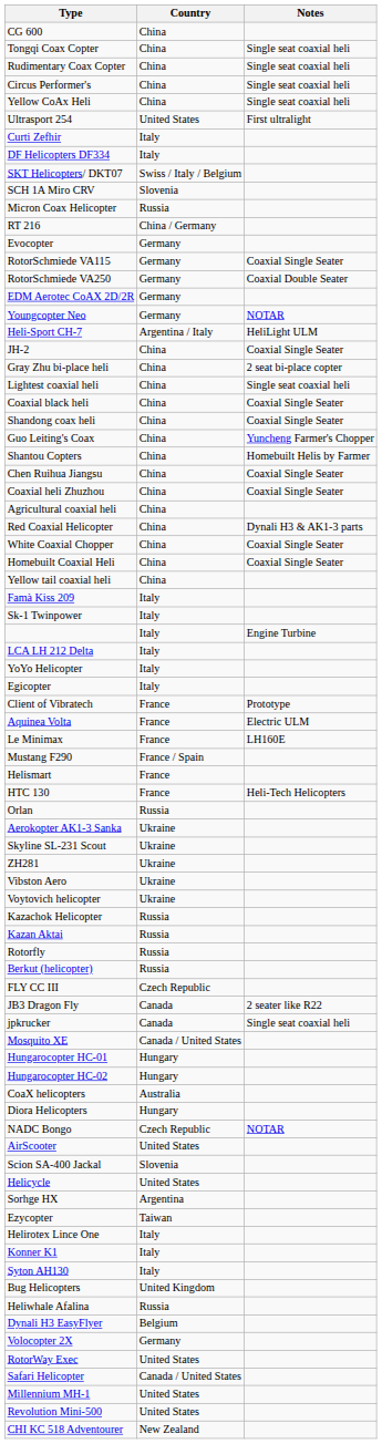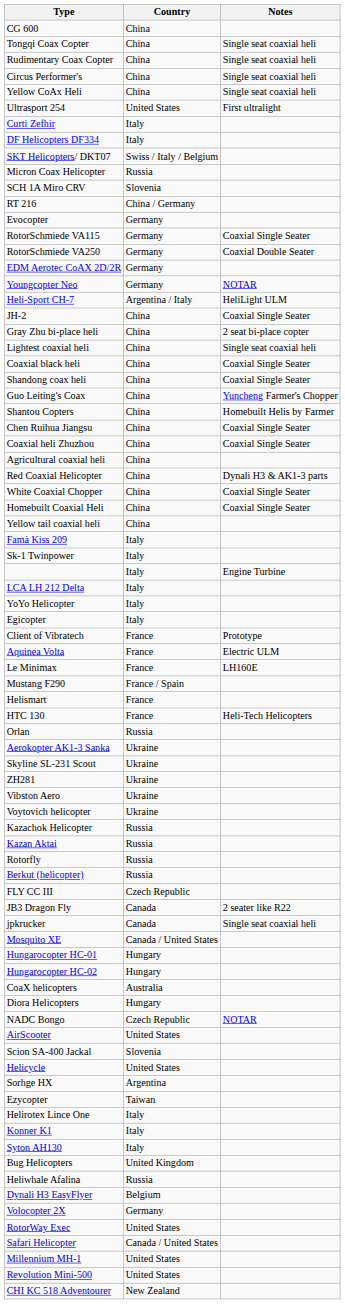 <table class="wikitable sortable">
 <tr>
 <th>Type</th>
 <th>Country</th>
 <th>Notes</th>
 </tr>
 <tr>
 <td>CG 600</td>
 <td>China</td>
 <td></td>
 </tr>
 <tr>
 <td>Tongqi Coax Copter</td>
 <td>China</td>
 <td>Single seat coaxial heli</td>
 </tr>
 <tr>
 <td>Rudimentary Coax Copter</td>
 <td>China</td>
 <td>Single seat coaxial heli</td>
 </tr>
 <tr>
 <td>Circus Performer's</td>
 <td>China</td>
 <td>Single seat coaxial heli</td>
 </tr>
 <tr>
 <td>Yellow CoAx Heli</td>
 <td>China</td>
 <td>Single seat coaxial heli</td>
 </tr>
 <tr>
 <td>Ultrasport 254</td>
 <td>United States</td>
 <td>First ultralight</td>
 </tr>
 <tr>
 <td><a href='#'>Curti Zefhir</a></td>
 <td>Italy</td>
 <td></td>
 </tr>
 <tr>
 <td><a href='#'>DF Helicopters DF334</a></td>
 <td>Italy</td>
 <td></td>
 </tr>
 <tr>
 <td><a href='#'>SKT Helicopters</a>/ DKT07</td>
 <td>Swiss / Italy / Belgium</td>
 <td></td>
 </tr>
 <tr>
-<td>SCH 1A Miro CRV</td>
-<td>Slovenia</td>
+<td>Micron Coax Helicopter</td>
+<td>Russia</td>
 <td></td>
 </tr>
 <tr>
-<td>Micron Coax Helicopter</td>
-<td>Russia</td>
+<td>SCH 1A Miro CRV</td>
+<td>Slovenia</td>
 <td></td>
 </tr>
 <tr>
 <td>RT 216</td>
 <td>China / Germany</td>
 <td></td>
 </tr>
 <tr>
 <td>Evocopter</td>
 <td>Germany</td>
 <td></td>
 </tr>
 <tr>
 <td>RotorSchmiede VA115</td>
 <td>Germany</td>
 <td>Coaxial Single Seater </td>
 </tr>
 <tr>
 <td>RotorSchmiede VA250</td>
 <td>Germany</td>
 <td>Coaxial Double Seater </td>
 </tr>
 <tr>
 <td><a href='#'>EDM Aerotec CoAX 2D/2R</a></td>
 <td>Germany</td>
 <td></td>
 </tr>
 <tr>
 <td><a href='#'>Youngcopter Neo</a></td>
 <td>Germany</td>
 <td><a href='#'>NOTAR</a></td>
 </tr>
 <tr>
 <td><a href='#'>Heli-Sport CH-7</a></td>
 <td>Argentina / Italy</td>
 <td>HeliLight ULM</td>
 </tr>
 <tr>
 <td>JH-2</td>
 <td>China</td>
 <td>Coaxial Single Seater</td>
 </tr>
 <tr>
 <td>Gray Zhu bi-place heli</td>
 <td>China</td>
 <td>2 seat bi-place copter</td>
 </tr>
 <tr>
 <td>Lightest coaxial heli</td>
 <td>China</td>
 <td>Single seat coaxial heli</td>
 </tr>
 <tr>
 <td>Coaxial black heli</td>
 <td>China</td>
 <td>Coaxial Single Seater</td>
 </tr>
 <tr>
 <td>Shandong coax heli</td>
 <td>China</td>
 <td>Coaxial Single Seater</td>
 </tr>
 <tr>
 <td>Guo Leiting's Coax</td>
 <td>China</td>
 <td><a href='#'>Yuncheng</a> Farmer's Chopper</td>
 </tr>
 <tr>
 <td>Shantou Copters</td>
 <td>China</td>
 <td>Homebuilt Helis by Farmer</td>
 </tr>
 <tr>
 <td>Chen Ruihua Jiangsu</td>
 <td>China</td>
 <td>Coaxial Single Seater</td>
 </tr>
 <tr>
 <td>Coaxial heli Zhuzhou</td>
 <td>China</td>
 <td>Coaxial Single Seater</td>
 </tr>
 <tr>
 <td>Agricultural coaxial heli</td>
 <td>China</td>
 <td></td>
 </tr>
 <tr>
 <td>Red Coaxial Helicopter</td>
 <td>China</td>
 <td>Dynali H3 & AK1-3 parts</td>
 </tr>
 <tr>
 <td>White Coaxial Chopper</td>
 <td>China</td>
 <td>Coaxial Single Seater</td>
 </tr>
 <tr>
 <td>Homebuilt Coaxial Heli</td>
 <td>China</td>
 <td>Coaxial Single Seater</td>
 </tr>
 <tr>
 <td>Yellow tail coaxial heli</td>
 <td>China</td>
 <td></td>
 </tr>
 <tr>
 <td><a href='#'>Famà Kiss 209</a></td>
 <td>Italy</td>
 <td></td>
 </tr>
 <tr>
 <td>Sk-1 Twinpower</td>
 <td>Italy</td>
 <td></td>
 </tr>
 <tr>
 <td></td>
 <td>Italy</td>
 <td>Engine Turbine</td>
 </tr>
 <tr>
 <td><a href='#'>LCA LH 212 Delta</a></td>
 <td>Italy</td>
 <td></td>
 </tr>
 <tr>
 <td>YoYo Helicopter</td>
 <td>Italy</td>
 <td></td>
 </tr>
 <tr>
 <td>Egicopter</td>
 <td>Italy</td>
 <td></td>
 </tr>
 <tr>
 <td>Client of Vibratech</td>
 <td>France</td>
 <td>Prototype </td>
 </tr>
 <tr>
 <td><a href='#'>Aquinea Volta</a></td>
 <td>France</td>
 <td>Electric ULM</td>
 </tr>
 <tr>
 <td>Le Minimax</td>
 <td>France</td>
 <td>LH160E</td>
 </tr>
 <tr>
 <td>Mustang F290</td>
 <td>France / Spain</td>
 <td></td>
 </tr>
 <tr>
 <td>Helismart</td>
 <td>France</td>
 <td></td>
 </tr>
 <tr>
 <td>HTC 130</td>
 <td>France</td>
 <td>Heli-Tech Helicopters</td>
 </tr>
 <tr>
 <td>Orlan</td>
 <td>Russia</td>
 <td></td>
 </tr>
 <tr>
 <td><a href='#'>Aerokopter AK1-3 Sanka</a></td>
 <td>Ukraine</td>
 <td></td>
 </tr>
 <tr>
 <td>Skyline SL-231 Scout</td>
 <td>Ukraine</td>
 <td></td>
 </tr>
 <tr>
 <td>ZH281</td>
 <td>Ukraine</td>
 <td></td>
 </tr>
 <tr>
 <td>Vibston Aero</td>
 <td>Ukraine</td>
 <td></td>
 </tr>
 <tr>
 <td>Voytovich helicopter</td>
 <td>Ukraine</td>
 <td></td>
 </tr>
 <tr>
 <td>Kazachok Helicopter</td>
 <td>Russia</td>
 <td></td>
 </tr>
 <tr>
 <td><a href='#'>Kazan Aktai</a></td>
 <td>Russia</td>
 <td></td>
 </tr>
 <tr>
 <td>Rotorfly</td>
 <td>Russia</td>
 <td></td>
 </tr>
 <tr>
 <td><a href='#'>Berkut (helicopter)</a></td>
 <td>Russia</td>
 <td></td>
 </tr>
 <tr>
 <td>FLY CC III</td>
 <td>Czech Republic</td>
 <td></td>
 </tr>
 <tr>
 <td>JB3 Dragon Fly</td>
 <td>Canada</td>
 <td>2 seater like R22 </td>
 </tr>
 <tr>
 <td>jpkrucker</td>
 <td>Canada</td>
 <td>Single seat coaxial heli</td>
 </tr>
 <tr>
 <td><a href='#'>Mosquito XE</a></td>
 <td>Canada / United States</td>
 <td></td>
 </tr>
 <tr>
 <td><a href='#'>Hungarocopter HC-01</a></td>
 <td>Hungary</td>
 <td></td>
 </tr>
 <tr>
 <td><a href='#'>Hungarocopter HC-02</a></td>
 <td>Hungary</td>
 <td></td>
 </tr>
 <tr>
 <td>CoaX helicopters</td>
 <td>Australia</td>
 <td></td>
 </tr>
 <tr>
 <td>Diora Helicopters</td>
 <td>Hungary</td>
 <td></td>
 </tr>
 <tr>
 <td>NADC Bongo</td>
 <td>Czech Republic</td>
 <td><a href='#'>NOTAR</a></td>
 </tr>
 <tr>
 <td><a href='#'>AirScooter</a></td>
 <td>United States</td>
 <td></td>
 </tr>
 <tr>
 <td>Scion SA-400 Jackal</td>
 <td>Slovenia</td>
 <td></td>
 </tr>
 <tr>
 <td><a href='#'>Helicycle</a></td>
 <td>United States</td>
 <td></td>
 </tr>
 <tr>
 <td>Sorhge HX</td>
 <td>Argentina</td>
 <td></td>
 </tr>
 <tr>
 <td>Ezycopter</td>
 <td>Taiwan</td>
 <td></td>
 </tr>
 <tr>
 <td>Helirotex Lince One</td>
 <td>Italy</td>
 <td></td>
 </tr>
 <tr>
 <td><a href='#'>Konner K1</a></td>
 <td>Italy</td>
 <td></td>
 </tr>
 <tr>
 <td><a href='#'>Syton AH130</a></td>
 <td>Italy</td>
 <td></td>
 </tr>
 <tr>
 <td>Bug Helicopters</td>
 <td>United Kingdom</td>
 <td></td>
 </tr>
 <tr>
 <td>Heliwhale Afalina</td>
 <td>Russia</td>
 <td></td>
 </tr>
 <tr>
 <td><a href='#'>Dynali H3 EasyFlyer</a></td>
 <td>Belgium</td>
 <td></td>
 </tr>
 <tr>
 <td><a href='#'>Volocopter 2X</a></td>
 <td>Germany</td>
 <td></td>
 </tr>
 <tr>
 <td><a href='#'>RotorWay Exec</a></td>
 <td>United States</td>
 <td></td>
 </tr>
 <tr>
 <td><a href='#'>Safari Helicopter</a></td>
 <td>Canada / United States</td>
 <td></td>
 </tr>
 <tr>
 <td><a href='#'>Millennium MH-1</a></td>
 <td>United States</td>
 <td></td>
 </tr>
 <tr>
 <td><a href='#'>Revolution Mini-500</a></td>
 <td>United States</td>
 <td></td>
 </tr>
 <tr>
 <td><a href='#'>CHI KC 518 Adventourer</a></td>
 <td>New Zealand</td>
 <td></td>
 </tr>
 </table>
